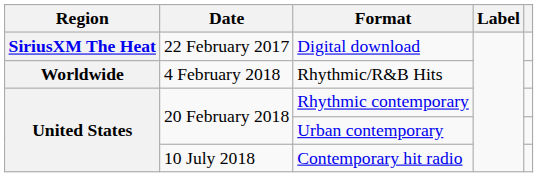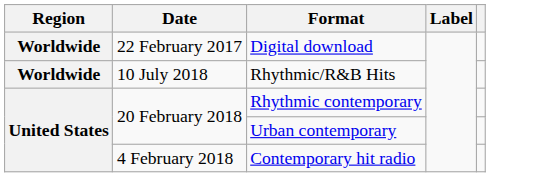 <table class="wikitable plainrowheaders">
 <tr>
 <th scope="col">Region</th>
 <th scope="col">Date</th>
 <th scope="col">Format</th>
 <th scope="col">Label</th>
 <th scope="col"></th>
 </tr>
 <tr>
-<th><a href='#'>SiriusXM The Heat</a></th>
+<th scope="row">Worldwide</th>
 <td>22 February 2017</td>
 <td><a href='#'>Digital download</a> </td>
 <td rowspan="5"></td>
 <td style="text-align:center;"></td>
 </tr>
 <tr>
 <th scope="row">Worldwide</th>
-<td>4 February 2018</td>
+<td>10 July 2018</td>
 <td>Rhythmic/R&B Hits</td>
 <td></td>
 </tr>
 <tr>
 <th scope="row" rowspan="3">United States</th>
 <td rowspan="2">20 February 2018</td>
 <td><a href='#'>Rhythmic contemporary</a></td>
 <td style="text-align:center;"></td>
 </tr>
 <tr>
 <td><a href='#'>Urban contemporary</a></td>
 <td style="text-align:center;"></td>
 </tr>
 <tr>
-<td>10 July 2018</td>
+<td>4 February 2018</td>
 <td><a href='#'>Contemporary hit radio</a></td>
 <td style="text-align:center;"></td>
 </tr>
 </table>
